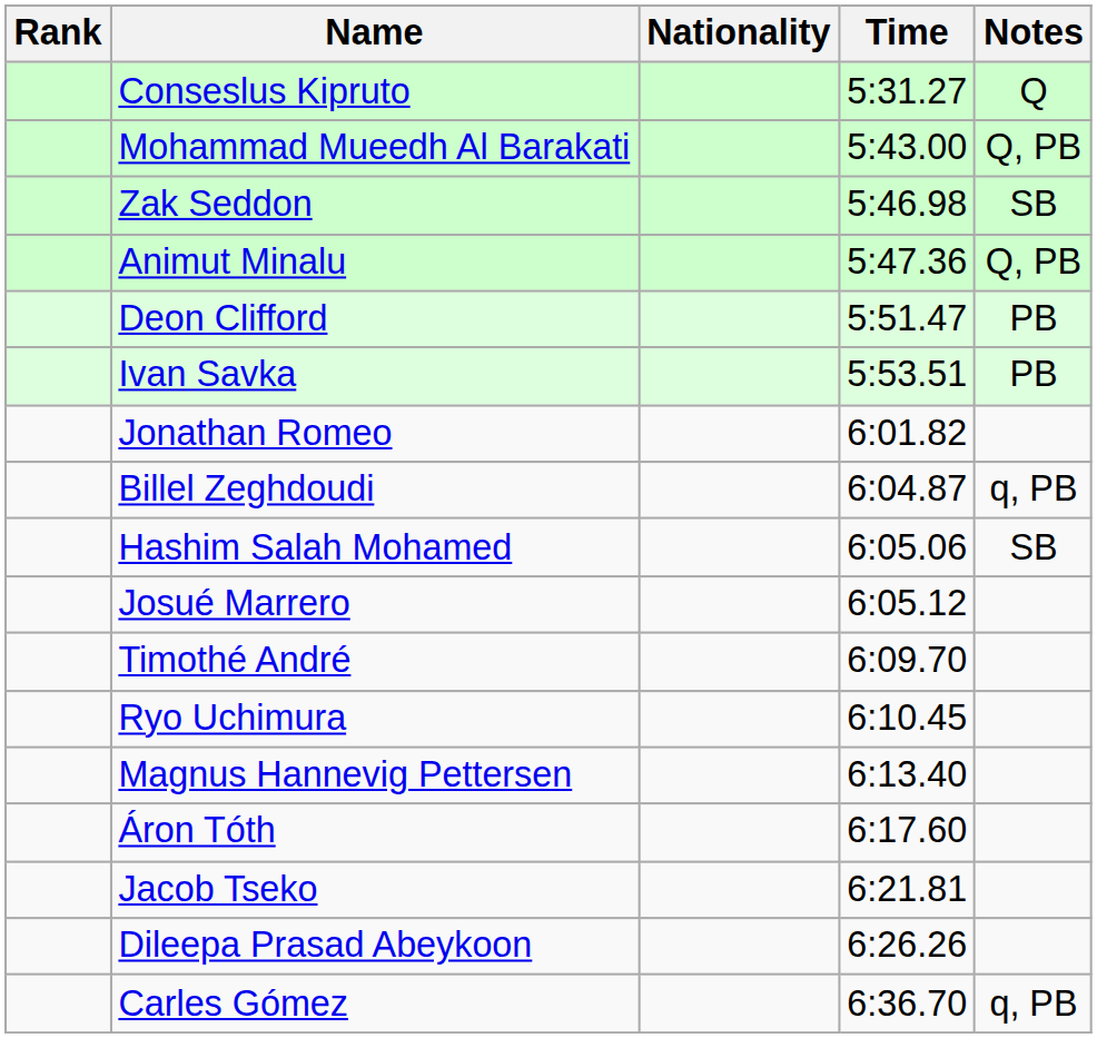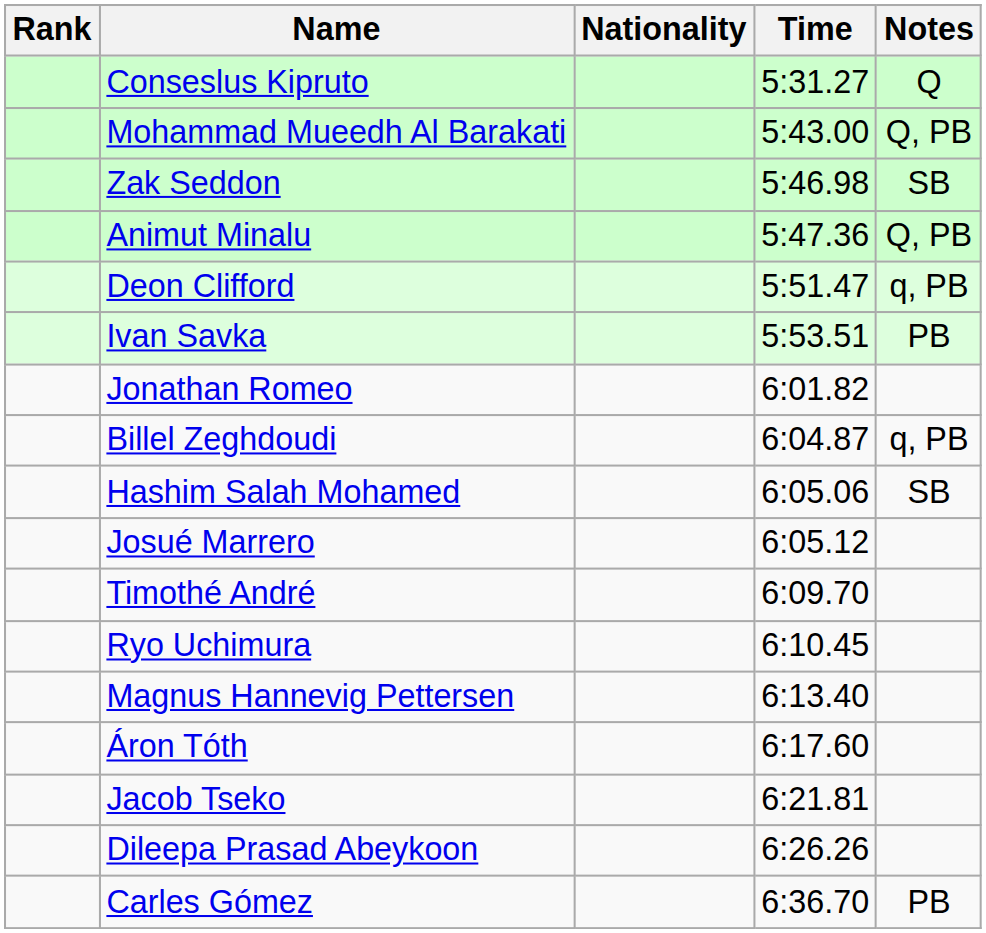 <table class="wikitable sortable" style="text-align:center">
 <tr>
 <th>Rank</th>
 <th>Name</th>
 <th>Nationality</th>
 <th>Time</th>
 <th>Notes</th>
 </tr>
 <tr bgcolor=ccffcc>
 <td></td>
 <td align=left><a href='#'>Conseslus Kipruto</a></td>
 <td align=left></td>
 <td>5:31.27</td>
 <td>Q</td>
 </tr>
 <tr bgcolor=ccffcc>
 <td></td>
 <td align=left><a href='#'>Mohammad Mueedh Al Barakati</a></td>
 <td align=left></td>
 <td>5:43.00</td>
 <td>Q, PB</td>
 </tr>
 <tr bgcolor=ccffcc>
 <td></td>
 <td align=left><a href='#'>Zak Seddon</a></td>
 <td align=left></td>
 <td>5:46.98</td>
 <td>SB</td>
 </tr>
 <tr bgcolor=ccffcc>
 <td></td>
 <td align=left><a href='#'>Animut Minalu</a></td>
 <td align=left></td>
 <td>5:47.36</td>
 <td>Q, PB</td>
 </tr>
 <tr bgcolor=ddffdd>
 <td></td>
 <td align=left><a href='#'>Deon Clifford</a></td>
 <td align=left></td>
 <td>5:51.47</td>
-<td>PB</td>
+<td>q, PB</td>
 </tr>
 <tr bgcolor=ddffdd>
 <td></td>
 <td align=left><a href='#'>Ivan Savka</a></td>
 <td align=left></td>
 <td>5:53.51</td>
 <td>PB</td>
 </tr>
 <tr>
 <td></td>
 <td align=left><a href='#'>Jonathan Romeo</a></td>
 <td align=left></td>
 <td>6:01.82</td>
 <td></td>
 </tr>
 <tr>
 <td></td>
 <td align=left><a href='#'>Billel Zeghdoudi</a></td>
 <td align=left></td>
 <td>6:04.87</td>
 <td>q, PB</td>
 </tr>
 <tr>
 <td></td>
 <td align=left><a href='#'>Hashim Salah Mohamed</a></td>
 <td align=left></td>
 <td>6:05.06</td>
 <td>SB</td>
 </tr>
 <tr>
 <td></td>
 <td align=left><a href='#'>Josué Marrero</a></td>
 <td align=left></td>
 <td>6:05.12</td>
 <td></td>
 </tr>
 <tr>
 <td></td>
 <td align=left><a href='#'>Timothé André</a></td>
 <td align=left></td>
 <td>6:09.70</td>
 <td></td>
 </tr>
 <tr>
 <td></td>
 <td align=left><a href='#'>Ryo Uchimura</a></td>
 <td align=left></td>
 <td>6:10.45</td>
 <td></td>
 </tr>
 <tr>
 <td></td>
 <td align=left><a href='#'>Magnus Hannevig Pettersen</a></td>
 <td align=left></td>
 <td>6:13.40</td>
 <td></td>
 </tr>
 <tr>
 <td></td>
 <td align=left><a href='#'>Áron Tóth</a></td>
 <td align=left></td>
 <td>6:17.60</td>
 <td></td>
 </tr>
 <tr>
 <td></td>
 <td align=left><a href='#'>Jacob Tseko</a></td>
 <td align=left></td>
 <td>6:21.81</td>
 <td></td>
 </tr>
 <tr>
 <td></td>
 <td align=left><a href='#'>Dileepa Prasad Abeykoon</a></td>
 <td align=left></td>
 <td>6:26.26</td>
 <td></td>
 </tr>
 <tr>
 <td></td>
 <td align=left><a href='#'>Carles Gómez</a></td>
 <td align=left></td>
 <td>6:36.70</td>
-<td>q, PB</td>
+<td>PB</td>
 </tr>
 </table>
